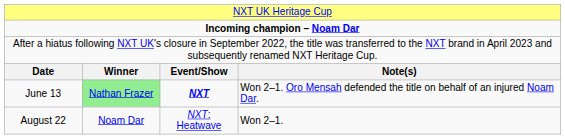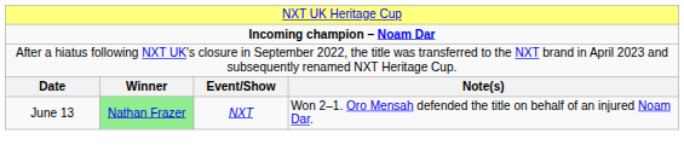 <table class="wikitable" style="text-align:center; width:100%;">
 <tr style="background:#FFFF80;">
 <td colspan="4" style="text-align: center;"><a href='#'>NXT UK Heritage Cup</a></td>
 </tr>
 <tr>
 <td colspan="4" style="text-align: center;"><strong>Incoming champion – <a href='#'>Noam Dar</a></strong></td>
 </tr>
 <tr>
 <td colspan="4">After a hiatus following <a href='#'>NXT UK</a>'s closure in September 2022, the title was transferred to the <a href='#'>NXT</a> brand in April 2023 and subsequently renamed NXT Heritage Cup.</td>
 </tr>
 <tr>
 <th width=14%>Date</th>
 <th width=14%>Winner</th>
 <th width=14%>Event/Show</th>
 <th width=58%>Note(s)</th>
 </tr>
 <tr>
 <td>June 13</td>
 <td style="background: lightgreen;"><a href='#'>Nathan Frazer</a></td>
-<td><strong><a href='#'><em>NXT</em></a></strong></td>
+<td><a href='#'><em>NXT</em></a></td>
 <td align=left>Won 2–1. <a href='#'>Oro Mensah</a> defended the title on behalf of an injured <a href='#'>Noam Dar</a>.</td>
 </tr>
-<tr>
-<td>August 22</td>
-<td><a href='#'>Noam Dar</a></td>
-<td><a href='#'><em>NXT</em>:<br>Heatwave</a></td>
-<td align=left>Won 2–1.</td>
-</tr>
 </table>
